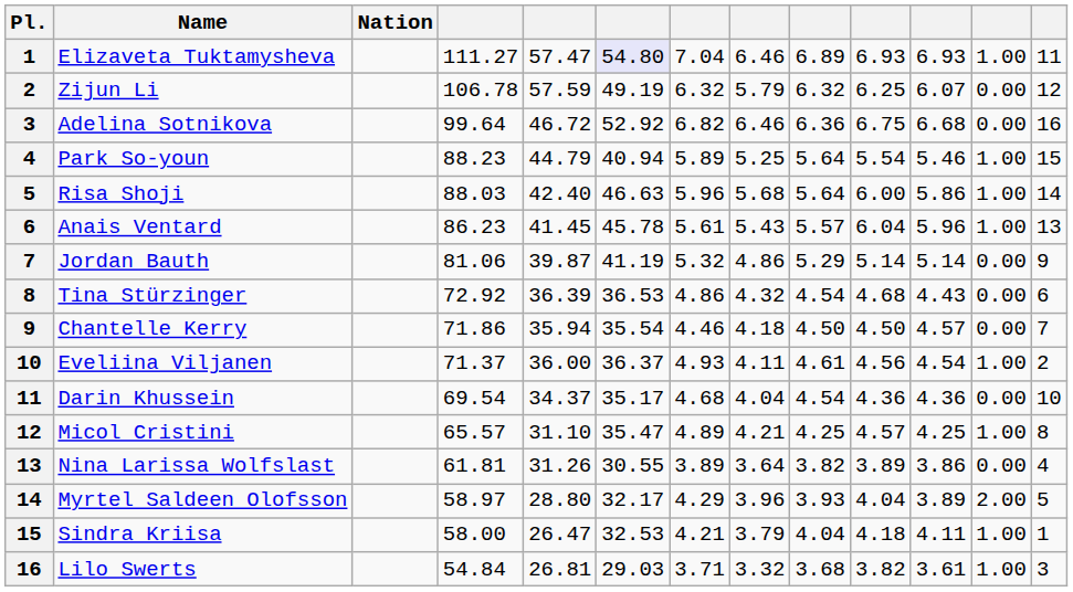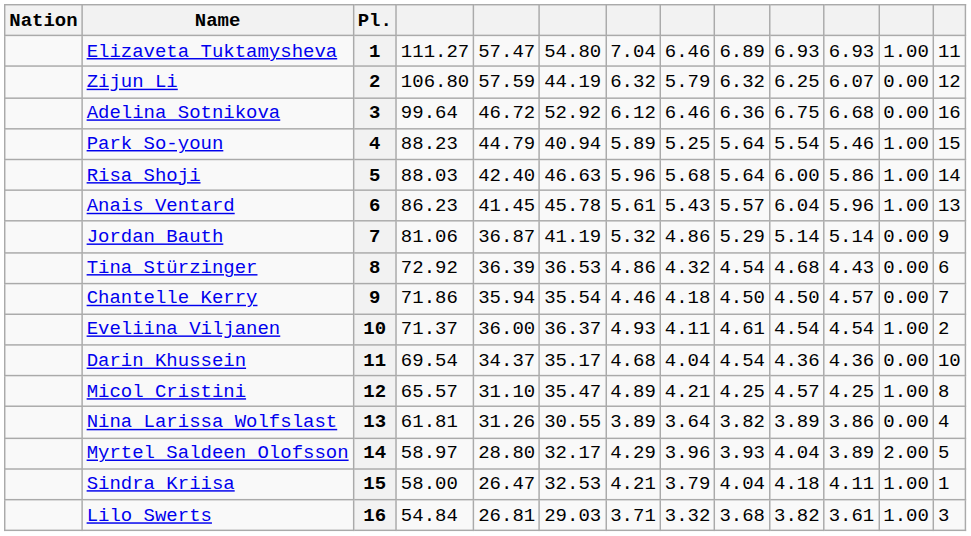 <table class="wikitable sortable">
 <tr>
+<th>Nation</th>
+<th>Name</th>
 <th>Pl.</th>
-<th>Name</th>
-<th>Nation</th>
 <th></th>
 <th></th>
 <th></th>
 <th></th>
 <th></th>
 <th></th>
 <th></th>
 <th></th>
 <th></th>
 <th></th>
 </tr>
 <tr>
+<td></td>
+<td><a href='#'>Elizaveta Tuktamysheva</a></td>
 <th>1</th>
-<td><a href='#'>Elizaveta Tuktamysheva</a></td>
-<td></td>
 <td>111.27</td>
 <td>57.47</td>
-<td style="background: lavender;">54.80</td>
+<td>54.80</td>
 <td>7.04</td>
 <td>6.46</td>
 <td>6.89</td>
 <td>6.93</td>
 <td>6.93</td>
 <td>1.00</td>
 <td>11</td>
 </tr>
 <tr>
+<td></td>
+<td><a href='#'>Zijun Li</a></td>
 <th>2</th>
-<td><a href='#'>Zijun Li</a></td>
-<td></td>
-<td>106.78</td>
+<td>106.80</td>
 <td>57.59</td>
-<td>49.19</td>
+<td>44.19</td>
 <td>6.32</td>
 <td>5.79</td>
 <td>6.32</td>
 <td>6.25</td>
 <td>6.07</td>
 <td>0.00</td>
 <td>12</td>
 </tr>
 <tr>
+<td></td>
+<td><a href='#'>Adelina Sotnikova</a></td>
 <th>3</th>
-<td><a href='#'>Adelina Sotnikova</a></td>
-<td></td>
 <td>99.64</td>
 <td>46.72</td>
 <td>52.92</td>
-<td>6.82</td>
+<td>6.12</td>
 <td>6.46</td>
 <td>6.36</td>
 <td>6.75</td>
 <td>6.68</td>
 <td>0.00</td>
 <td>16</td>
 </tr>
 <tr>
+<td></td>
+<td><a href='#'>Park So-youn</a></td>
 <th>4</th>
-<td><a href='#'>Park So-youn</a></td>
-<td></td>
 <td>88.23</td>
 <td>44.79</td>
 <td>40.94</td>
 <td>5.89</td>
 <td>5.25</td>
 <td>5.64</td>
 <td>5.54</td>
 <td>5.46</td>
 <td>1.00</td>
 <td>15</td>
 </tr>
 <tr>
+<td></td>
+<td><a href='#'>Risa Shoji</a></td>
 <th>5</th>
-<td><a href='#'>Risa Shoji</a></td>
-<td></td>
 <td>88.03</td>
 <td>42.40</td>
 <td>46.63</td>
 <td>5.96</td>
 <td>5.68</td>
 <td>5.64</td>
 <td>6.00</td>
 <td>5.86</td>
 <td>1.00</td>
 <td>14</td>
 </tr>
 <tr>
+<td></td>
+<td><a href='#'>Anais Ventard</a></td>
 <th>6</th>
-<td><a href='#'>Anais Ventard</a></td>
-<td></td>
 <td>86.23</td>
 <td>41.45</td>
 <td>45.78</td>
 <td>5.61</td>
 <td>5.43</td>
 <td>5.57</td>
 <td>6.04</td>
 <td>5.96</td>
 <td>1.00</td>
 <td>13</td>
 </tr>
 <tr>
+<td></td>
+<td><a href='#'>Jordan Bauth</a></td>
 <th>7</th>
-<td><a href='#'>Jordan Bauth</a></td>
-<td></td>
 <td>81.06</td>
-<td>39.87</td>
+<td>36.87</td>
 <td>41.19</td>
 <td>5.32</td>
 <td>4.86</td>
 <td>5.29</td>
 <td>5.14</td>
 <td>5.14</td>
 <td>0.00</td>
 <td>9</td>
 </tr>
 <tr>
+<td></td>
+<td><a href='#'>Tina Stürzinger</a></td>
 <th>8</th>
-<td><a href='#'>Tina Stürzinger</a></td>
-<td></td>
 <td>72.92</td>
 <td>36.39</td>
 <td>36.53</td>
 <td>4.86</td>
 <td>4.32</td>
 <td>4.54</td>
 <td>4.68</td>
 <td>4.43</td>
 <td>0.00</td>
 <td>6</td>
 </tr>
 <tr>
+<td></td>
+<td><a href='#'>Chantelle Kerry</a></td>
 <th>9</th>
-<td><a href='#'>Chantelle Kerry</a></td>
-<td></td>
 <td>71.86</td>
 <td>35.94</td>
 <td>35.54</td>
 <td>4.46</td>
 <td>4.18</td>
 <td>4.50</td>
 <td>4.50</td>
 <td>4.57</td>
 <td>0.00</td>
 <td>7</td>
 </tr>
 <tr>
+<td></td>
+<td><a href='#'>Eveliina Viljanen</a></td>
 <th>10</th>
-<td><a href='#'>Eveliina Viljanen</a></td>
-<td></td>
 <td>71.37</td>
 <td>36.00</td>
 <td>36.37</td>
 <td>4.93</td>
 <td>4.11</td>
 <td>4.61</td>
-<td>4.56</td>
+<td>4.54</td>
 <td>4.54</td>
 <td>1.00</td>
 <td>2</td>
 </tr>
 <tr>
+<td></td>
+<td><a href='#'>Darin Khussein</a></td>
 <th>11</th>
-<td><a href='#'>Darin Khussein</a></td>
-<td></td>
 <td>69.54</td>
 <td>34.37</td>
 <td>35.17</td>
 <td>4.68</td>
 <td>4.04</td>
 <td>4.54</td>
 <td>4.36</td>
 <td>4.36</td>
 <td>0.00</td>
 <td>10</td>
 </tr>
 <tr>
+<td></td>
+<td><a href='#'>Micol Cristini</a></td>
 <th>12</th>
-<td><a href='#'>Micol Cristini</a></td>
-<td></td>
 <td>65.57</td>
 <td>31.10</td>
 <td>35.47</td>
 <td>4.89</td>
 <td>4.21</td>
 <td>4.25</td>
 <td>4.57</td>
 <td>4.25</td>
 <td>1.00</td>
 <td>8</td>
 </tr>
 <tr>
+<td></td>
+<td><a href='#'>Nina Larissa Wolfslast</a></td>
 <th>13</th>
-<td><a href='#'>Nina Larissa Wolfslast</a></td>
-<td></td>
 <td>61.81</td>
 <td>31.26</td>
 <td>30.55</td>
 <td>3.89</td>
 <td>3.64</td>
 <td>3.82</td>
 <td>3.89</td>
 <td>3.86</td>
 <td>0.00</td>
 <td>4</td>
 </tr>
 <tr>
+<td></td>
+<td><a href='#'>Myrtel Saldeen Olofsson</a></td>
 <th>14</th>
-<td><a href='#'>Myrtel Saldeen Olofsson</a></td>
-<td></td>
 <td>58.97</td>
 <td>28.80</td>
 <td>32.17</td>
 <td>4.29</td>
 <td>3.96</td>
 <td>3.93</td>
 <td>4.04</td>
 <td>3.89</td>
 <td>2.00</td>
 <td>5</td>
 </tr>
 <tr>
+<td></td>
+<td><a href='#'>Sindra Kriisa</a></td>
 <th>15</th>
-<td><a href='#'>Sindra Kriisa</a></td>
-<td></td>
 <td>58.00</td>
 <td>26.47</td>
 <td>32.53</td>
 <td>4.21</td>
 <td>3.79</td>
 <td>4.04</td>
 <td>4.18</td>
 <td>4.11</td>
 <td>1.00</td>
 <td>1</td>
 </tr>
 <tr>
+<td></td>
+<td><a href='#'>Lilo Swerts</a></td>
 <th>16</th>
-<td><a href='#'>Lilo Swerts</a></td>
-<td></td>
 <td>54.84</td>
 <td>26.81</td>
 <td>29.03</td>
 <td>3.71</td>
 <td>3.32</td>
 <td>3.68</td>
 <td>3.82</td>
 <td>3.61</td>
 <td>1.00</td>
 <td>3</td>
 </tr>
 </table>
